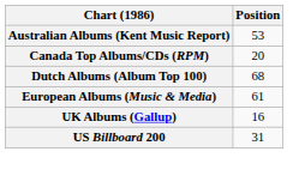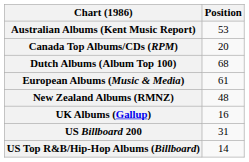 <table class="wikitable sortable plainrowheaders" style="text-align:center">
 <tr>
 <th scope="col">Chart (1986)</th>
 <th scope="col">Position</th>
 </tr>
 <tr>
 <th scope="row">Australian Albums (Kent Music Report)</th>
 <td>53</td>
 </tr>
 <tr>
 <th scope="row">Canada Top Albums/CDs (<em>RPM</em>)</th>
 <td>20</td>
 </tr>
 <tr>
 <th scope="row">Dutch Albums (Album Top 100)</th>
 <td>68</td>
 </tr>
 <tr>
 <th scope="row">European Albums (<em>Music & Media</em>)</th>
 <td>61</td>
 </tr>
 <tr>
+<th scope="row">New Zealand Albums (RMNZ)</th>
+<td>48</td>
+</tr>
+<tr>
 <th scope="row">UK Albums (<a href='#'>Gallup</a>)</th>
 <td>16</td>
 </tr>
 <tr>
 <th scope="row">US <em>Billboard</em> 200</th>
 <td>31</td>
 </tr>
+<tr>
+<th scope="row">US Top R&B/Hip-Hop Albums (<em>Billboard</em>)</th>
+<td>14</td>
+</tr>
 </table>
